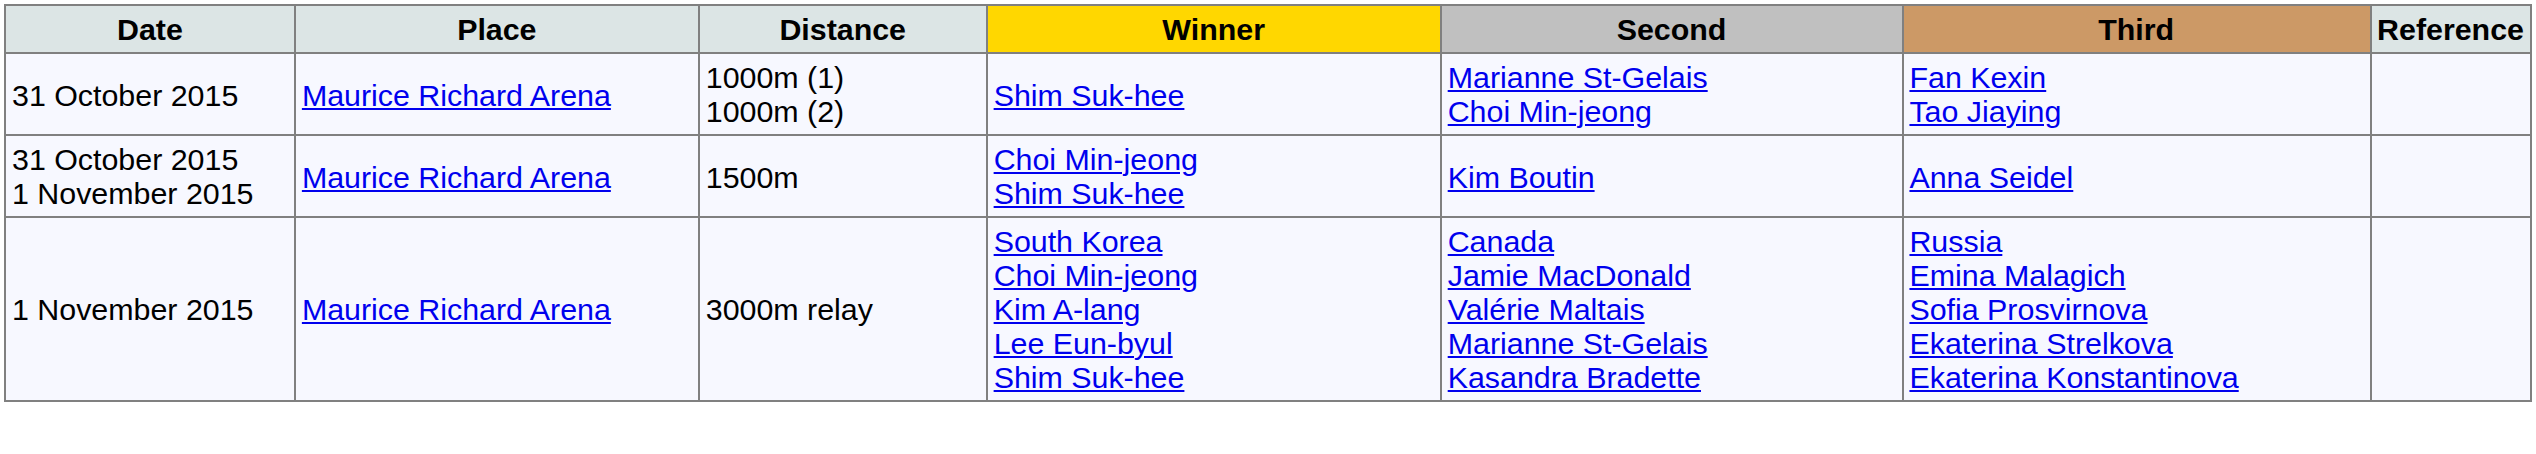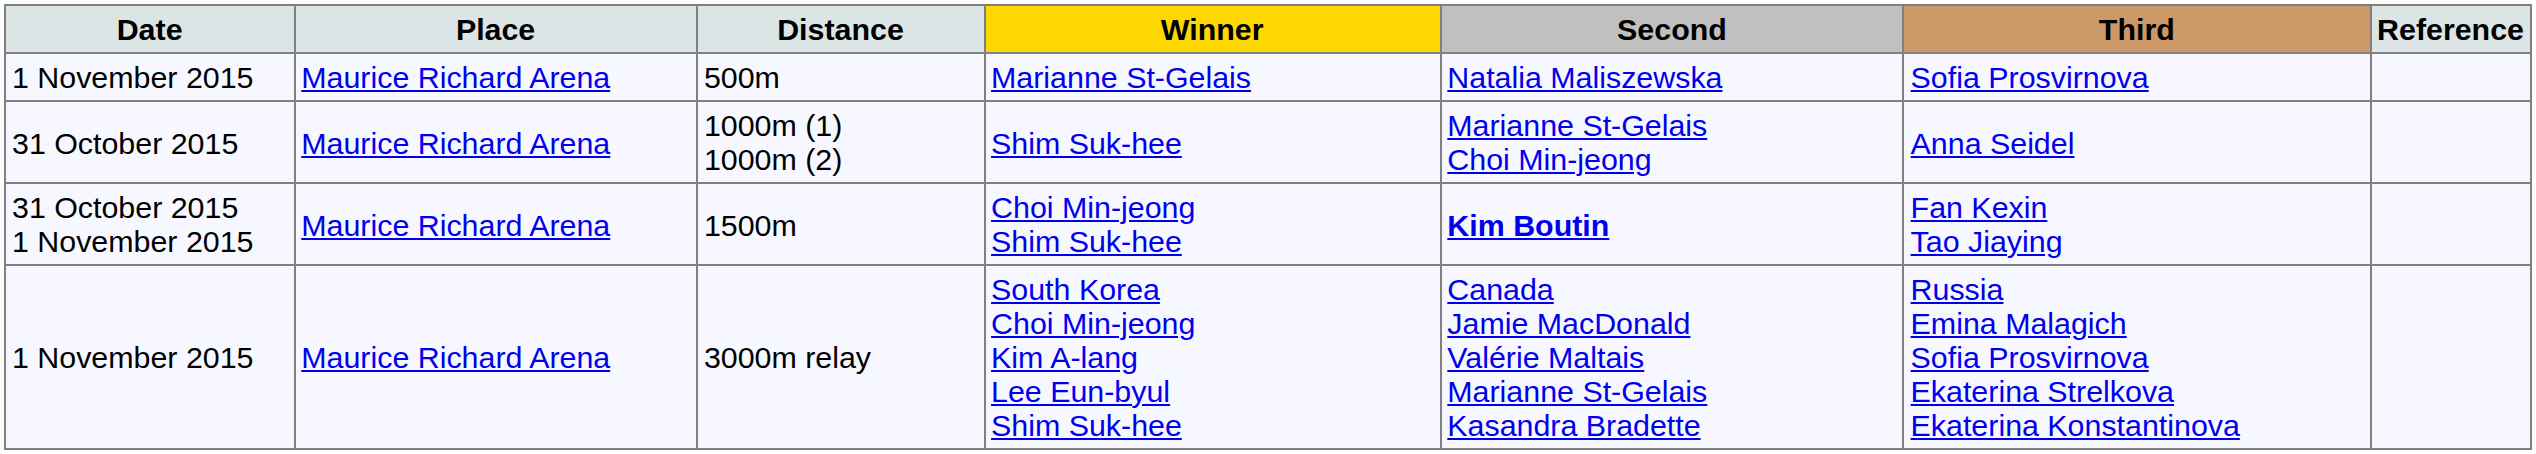 <table cellpadding="3" cellspacing="0" border="1" style="background:#f7f8ff; font-size:95%; border:gray solid 1px; border-collapse:collapse;">
 <tr style="background:#ccc; text-align:center;">
 <td style="background:#dce5e5; width:150px;"><strong>Date</strong></td>
 <td style="background:#dce5e5; width:220px;"><strong>Place</strong></td>
 <td style="background:#dce5e5; width:150px;"><strong>Distance</strong></td>
 <td style="background:gold; width:250px;"><strong>Winner</strong></td>
 <td style="background:silver; width:250px;"><strong>Second</strong></td>
 <td style="background:#c96; width:250px;"><strong>Third</strong></td>
 <td style="background:#dce5e5; width:30px;"><strong>Reference</strong></td>
 </tr>
 <tr style="text-align:left;">
+<td>1 November 2015</td>
+<td><a href='#'>Maurice Richard Arena</a></td>
+<td>500m</td>
+<td>  <a href='#'>Marianne St-Gelais</a></td>
+<td> <a href='#'>Natalia Maliszewska</a></td>
+<td> <a href='#'>Sofia Prosvirnova</a></td>
+<td></td>
+</tr>
+<tr style="text-align:left;">
 <td>31 October 2015</td>
 <td><a href='#'>Maurice Richard Arena</a></td>
 <td>1000m (1)<br>1000m (2)</td>
 <td> <a href='#'>Shim Suk-hee</a></td>
 <td> <a href='#'>Marianne St-Gelais</a><br> <a href='#'>Choi Min-jeong</a></td>
-<td> <a href='#'>Fan Kexin</a> <br>  <a href='#'>Tao Jiaying</a></td>
+<td> <a href='#'>Anna Seidel</a></td>
 <td></td>
 </tr>
 <tr style="text-align:left;">
 <td>31 October 2015<br>1 November 2015</td>
 <td><a href='#'>Maurice Richard Arena</a></td>
 <td>1500m</td>
 <td> <a href='#'>Choi Min-jeong</a> <br> <a href='#'>Shim Suk-hee</a></td>
-<td> <a href='#'>Kim Boutin</a></td>
-<td> <a href='#'>Anna Seidel</a></td>
+<td><strong> <a href='#'>Kim Boutin</a></strong></td>
+<td> <a href='#'>Fan Kexin</a> <br>  <a href='#'>Tao Jiaying</a></td>
 <td></td>
 </tr>
 <tr style="text-align:left;">
 <td>1 November 2015</td>
 <td><a href='#'>Maurice Richard Arena</a></td>
 <td>3000m relay</td>
 <td> <a href='#'>South Korea</a><br><a href='#'>Choi Min-jeong</a><br><a href='#'>Kim A-lang</a><br><a href='#'>Lee Eun-byul</a><br><a href='#'>Shim Suk-hee</a></td>
 <td> <a href='#'>Canada</a><br><a href='#'>Jamie MacDonald</a><br><a href='#'>Valérie Maltais</a><br><a href='#'>Marianne St-Gelais</a><br><a href='#'>Kasandra Bradette</a></td>
 <td> <a href='#'>Russia</a><br><a href='#'>Emina Malagich</a><br><a href='#'>Sofia Prosvirnova</a><br><a href='#'>Ekaterina Strelkova</a><br><a href='#'>Ekaterina Konstantinova</a></td>
 <td></td>
 </tr>
 </table>
